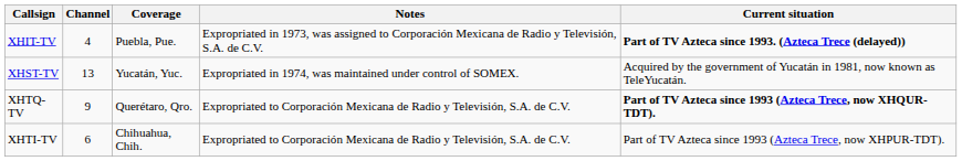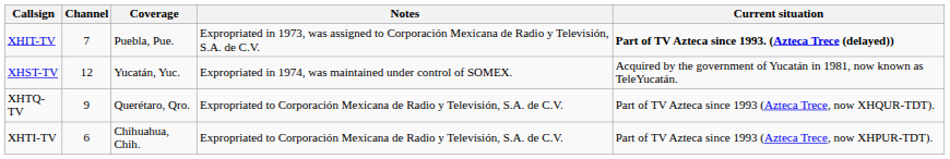 <table class="wikitable mw-collapsible mw-collapsed" border="1">
 <tr>
 <th>Callsign</th>
 <th>Channel</th>
 <th>Coverage</th>
 <th>Notes</th>
 <th>Current situation</th>
 </tr>
 <tr>
 <td><a href='#'>XHIT-TV</a></td>
-<td style="text-align:center">4</td>
+<td style="text-align:center">7</td>
 <td>Puebla, Pue.</td>
 <td>Expropriated in 1973, was assigned to Corporación Mexicana de Radio y Televisión, S.A. de C.V.</td>
 <td><strong>Part of TV Azteca since 1993. (<a href='#'>Azteca Trece</a> (delayed))</strong></td>
 </tr>
 <tr>
 <td><a href='#'>XHST-TV</a></td>
-<td style="text-align:center">13</td>
+<td style="text-align:center">12</td>
 <td>Yucatán, Yuc.</td>
 <td>Expropriated in 1974, was maintained under control of SOMEX.</td>
 <td>Acquired by the government of Yucatán in 1981, now known as TeleYucatán.</td>
 </tr>
 <tr>
 <td>XHTQ-TV</td>
 <td style="text-align:center">9</td>
 <td>Querétaro, Qro.</td>
 <td>Expropriated to Corporación Mexicana de Radio y Televisión, S.A. de C.V.</td>
-<td><strong>Part of TV Azteca since 1993 (<a href='#'>Azteca Trece</a>, now XHQUR-TDT).</strong></td>
+<td>Part of TV Azteca since 1993 (<a href='#'>Azteca Trece</a>, now XHQUR-TDT).</td>
 </tr>
 <tr>
 <td>XHTI-TV</td>
 <td style="text-align:center">6</td>
 <td>Chihuahua, Chih.</td>
 <td>Expropriated to Corporación Mexicana de Radio y Televisión, S.A. de C.V.</td>
 <td>Part of TV Azteca since 1993 (<a href='#'>Azteca Trece</a>, now XHPUR-TDT).</td>
 </tr>
 </table>
